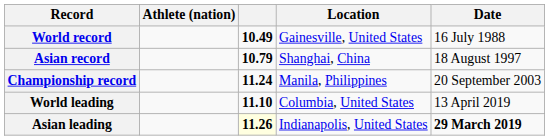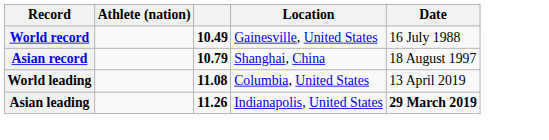 <table class="wikitable">
 <tr>
 <th scope="col">Record</th>
 <th scope="col">Athlete (nation)</th>
 <th scope="col"></th>
 <th scope="col">Location</th>
 <th scope="col">Date</th>
 </tr>
 <tr>
 <th scope="row"><a href='#'>World record</a></th>
 <td></td>
 <td align="center"><strong>10.49</strong></td>
 <td><a href='#'>Gainesville</a>, <a href='#'>United States</a></td>
 <td>16 July 1988</td>
 </tr>
 <tr>
 <th scope="row"><a href='#'>Asian record</a></th>
 <td></td>
 <td align="center"><strong>10.79</strong></td>
 <td><a href='#'>Shanghai</a>, <a href='#'>China</a></td>
 <td>18 August 1997</td>
 </tr>
 <tr>
-<th><a href='#'>Championship record</a></th>
-<td></td>
-<td align="center"><strong>11.24</strong></td>
-<td><a href='#'>Manila</a>, <a href='#'>Philippines</a></td>
-<td>20 September 2003</td>
-</tr>
-<tr>
 <th scope="row">World leading</th>
 <td></td>
-<td align="center"><strong>11.10</strong></td>
+<td align="center"><strong>11.08</strong></td>
 <td><a href='#'>Columbia</a>, <a href='#'>United States</a></td>
 <td>13 April 2019</td>
 </tr>
 <tr>
 <th scope="row">Asian leading</th>
 <td></td>
-<td align="center" style="background: lightyellow;"><strong>11.26</strong></td>
+<td align="center"><strong>11.26</strong></td>
 <td><a href='#'>Indianapolis</a>, <a href='#'>United States</a></td>
 <td><strong>29 March 2019</strong></td>
 </tr>
 </table>
